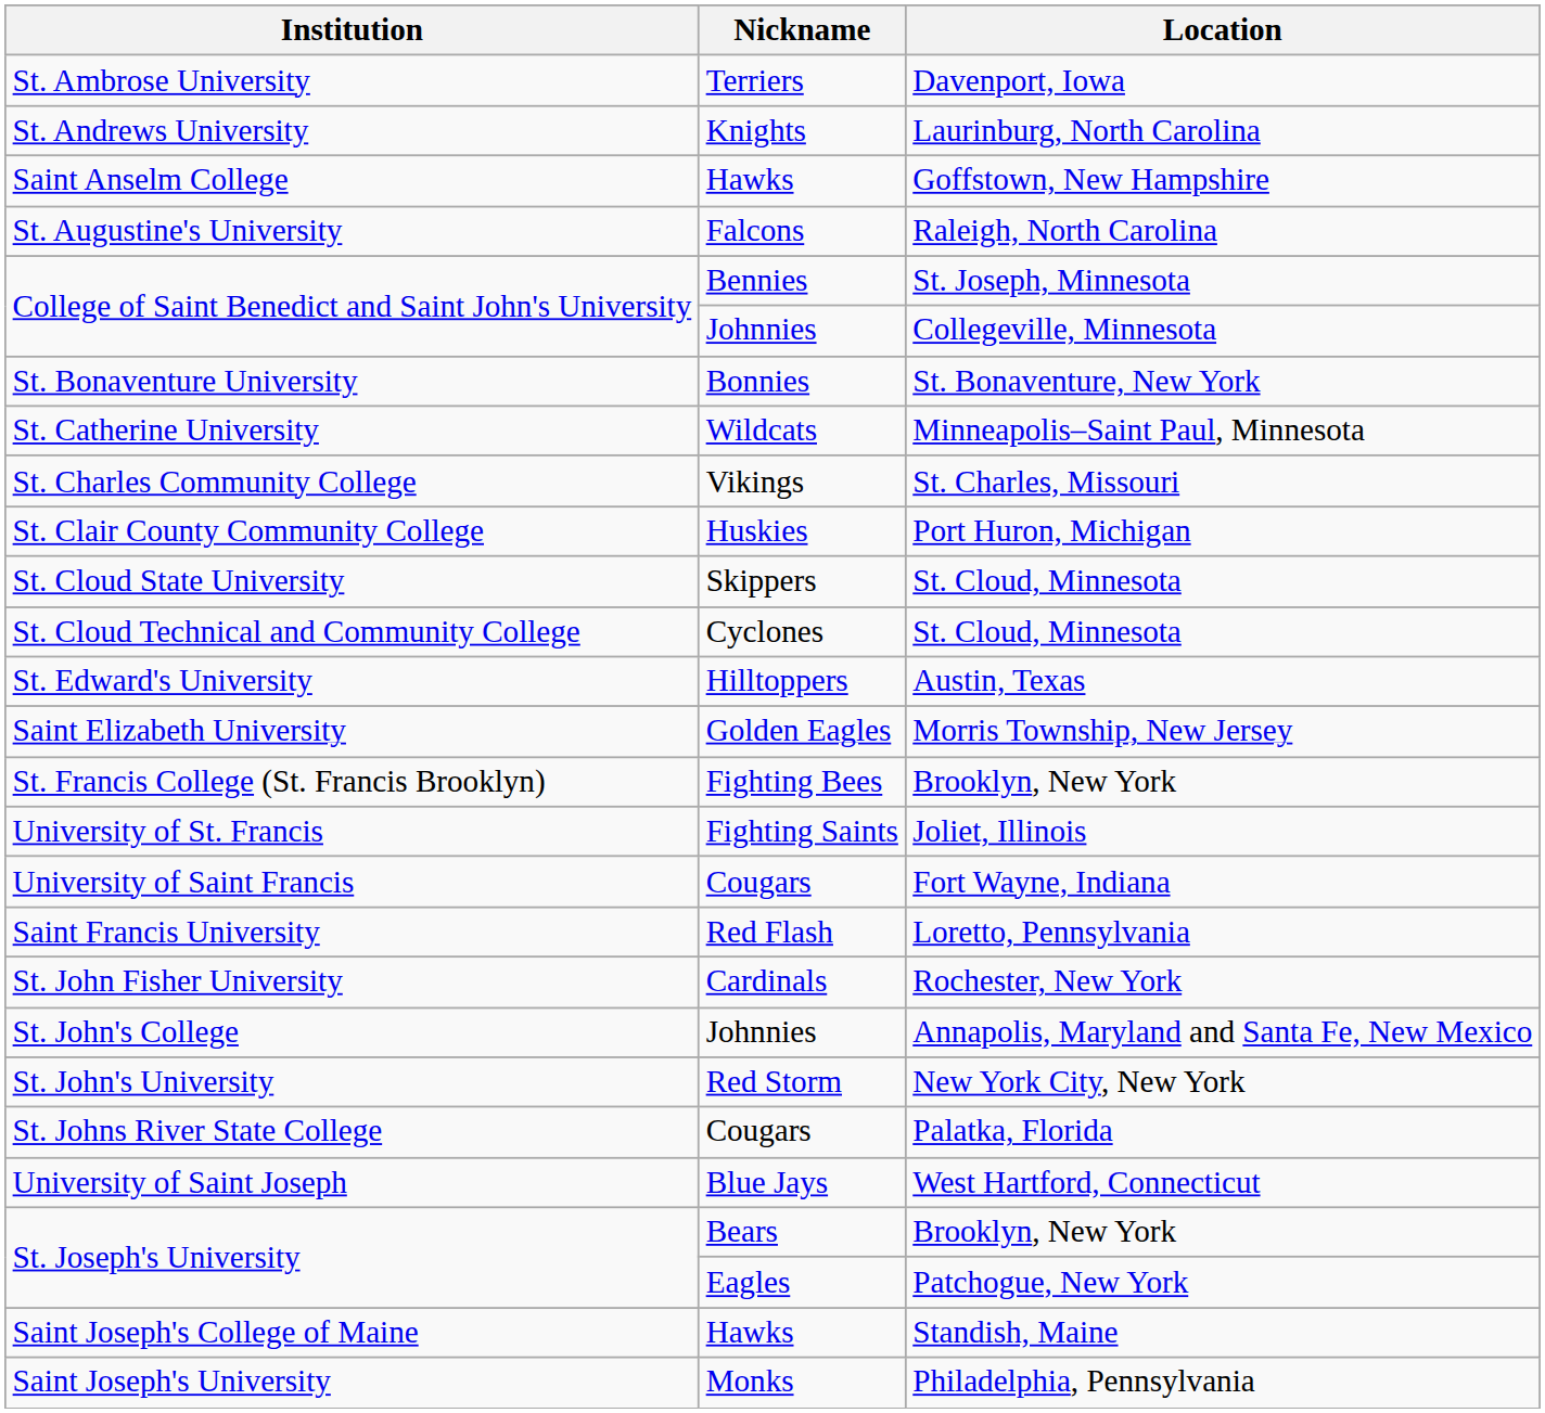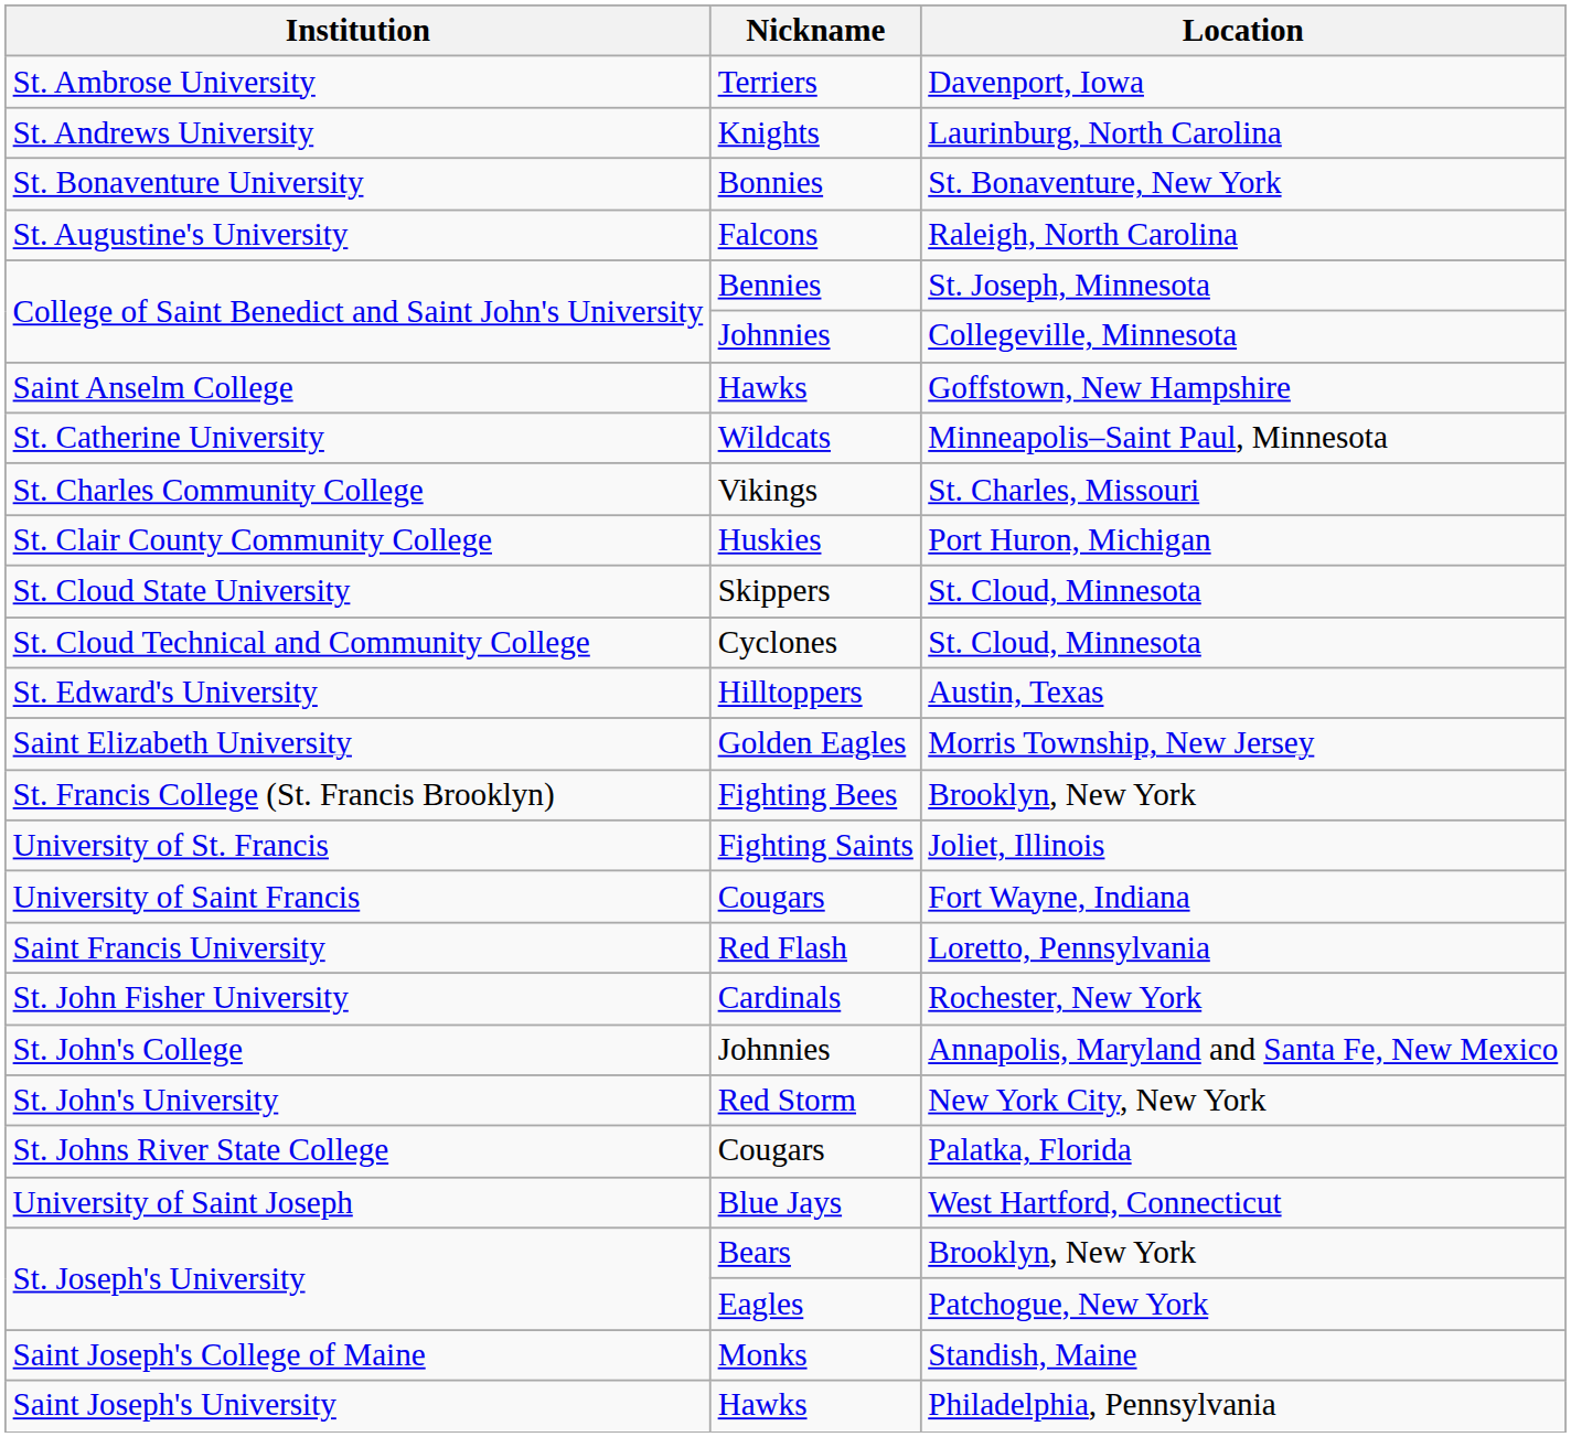 <table class="wikitable">
 <tr>
 <th>Institution</th>
 <th>Nickname</th>
 <th>Location</th>
 </tr>
 <tr>
 <td><a href='#'>St. Ambrose University</a></td>
 <td><a href='#'>Terriers</a></td>
 <td><a href='#'>Davenport, Iowa</a></td>
 </tr>
 <tr>
 <td><a href='#'>St. Andrews University</a></td>
 <td><a href='#'>Knights</a></td>
 <td><a href='#'>Laurinburg, North Carolina</a></td>
 </tr>
 <tr>
-<td><a href='#'>Saint Anselm College</a></td>
-<td><a href='#'>Hawks</a></td>
-<td><a href='#'>Goffstown, New Hampshire</a></td>
+<td><a href='#'>St. Bonaventure University</a></td>
+<td><a href='#'>Bonnies</a></td>
+<td><a href='#'>St. Bonaventure, New York</a></td>
 </tr>
 <tr>
 <td><a href='#'>St. Augustine's University</a></td>
 <td><a href='#'>Falcons</a></td>
 <td><a href='#'>Raleigh, North Carolina</a></td>
 </tr>
 <tr>
 <td rowspan="2"><a href='#'>College of Saint Benedict and Saint John's University</a></td>
 <td><a href='#'>Bennies</a></td>
 <td><a href='#'>St. Joseph, Minnesota</a></td>
 </tr>
 <tr>
 <td><a href='#'>Johnnies</a></td>
 <td><a href='#'>Collegeville, Minnesota</a></td>
 </tr>
 <tr>
-<td><a href='#'>St. Bonaventure University</a></td>
-<td><a href='#'>Bonnies</a></td>
-<td><a href='#'>St. Bonaventure, New York</a></td>
+<td><a href='#'>Saint Anselm College</a></td>
+<td><a href='#'>Hawks</a></td>
+<td><a href='#'>Goffstown, New Hampshire</a></td>
 </tr>
 <tr>
 <td><a href='#'>St. Catherine University</a></td>
 <td><a href='#'>Wildcats</a></td>
 <td><a href='#'>Minneapolis–Saint Paul</a>, Minnesota</td>
 </tr>
 <tr>
 <td><a href='#'>St. Charles Community College</a></td>
 <td>Vikings</td>
 <td><a href='#'>St. Charles, Missouri</a></td>
 </tr>
 <tr>
 <td><a href='#'>St. Clair County Community College</a></td>
 <td><a href='#'>Huskies</a></td>
 <td><a href='#'>Port Huron, Michigan</a></td>
 </tr>
 <tr>
 <td><a href='#'>St. Cloud State University</a></td>
 <td>Skippers</td>
 <td><a href='#'>St. Cloud, Minnesota</a></td>
 </tr>
 <tr>
 <td><a href='#'>St. Cloud Technical and Community College</a></td>
 <td>Cyclones</td>
 <td><a href='#'>St. Cloud, Minnesota</a></td>
 </tr>
 <tr>
 <td><a href='#'>St. Edward's University</a></td>
 <td><a href='#'>Hilltoppers</a></td>
 <td><a href='#'>Austin, Texas</a></td>
 </tr>
 <tr>
 <td><a href='#'>Saint Elizabeth University</a></td>
 <td><a href='#'>Golden Eagles</a></td>
 <td><a href='#'>Morris Township, New Jersey</a></td>
 </tr>
 <tr>
 <td><a href='#'>St. Francis College</a> (St. Francis Brooklyn)</td>
 <td><a href='#'>Fighting Bees</a></td>
 <td><a href='#'>Brooklyn</a>, New York</td>
 </tr>
 <tr>
 <td><a href='#'>University of St. Francis</a></td>
 <td><a href='#'>Fighting Saints</a></td>
 <td><a href='#'>Joliet, Illinois</a></td>
 </tr>
 <tr>
 <td><a href='#'>University of Saint Francis</a></td>
 <td><a href='#'>Cougars</a></td>
 <td><a href='#'>Fort Wayne, Indiana</a></td>
 </tr>
 <tr>
 <td><a href='#'>Saint Francis University</a></td>
 <td><a href='#'>Red Flash</a></td>
 <td><a href='#'>Loretto, Pennsylvania</a></td>
 </tr>
 <tr>
 <td><a href='#'>St. John Fisher University</a></td>
 <td><a href='#'>Cardinals</a></td>
 <td><a href='#'>Rochester, New York</a></td>
 </tr>
 <tr>
 <td><a href='#'>St. John's College</a></td>
 <td>Johnnies</td>
 <td><a href='#'>Annapolis, Maryland</a> and <a href='#'>Santa Fe, New Mexico</a></td>
 </tr>
 <tr>
 <td><a href='#'>St. John's University</a></td>
 <td><a href='#'>Red Storm</a></td>
 <td><a href='#'>New York City</a>, New York</td>
 </tr>
 <tr>
 <td><a href='#'>St. Johns River State College</a></td>
 <td>Cougars</td>
 <td><a href='#'>Palatka, Florida</a></td>
 </tr>
 <tr>
 <td><a href='#'>University of Saint Joseph</a></td>
 <td><a href='#'>Blue Jays</a></td>
 <td><a href='#'>West Hartford, Connecticut</a></td>
 </tr>
 <tr>
 <td rowspan="2"><a href='#'>St. Joseph's University</a></td>
 <td><a href='#'>Bears</a></td>
 <td><a href='#'>Brooklyn</a>, New York</td>
 </tr>
 <tr>
 <td><a href='#'>Eagles</a></td>
 <td><a href='#'>Patchogue, New York</a></td>
 </tr>
 <tr>
 <td><a href='#'>Saint Joseph's College of Maine</a></td>
-<td><a href='#'>Hawks</a></td>
+<td><a href='#'>Monks</a></td>
 <td><a href='#'>Standish, Maine</a></td>
 </tr>
 <tr>
 <td><a href='#'>Saint Joseph's University</a></td>
-<td><a href='#'>Monks</a></td>
+<td><a href='#'>Hawks</a></td>
 <td><a href='#'>Philadelphia</a>, Pennsylvania</td>
 </tr>
 </table>
